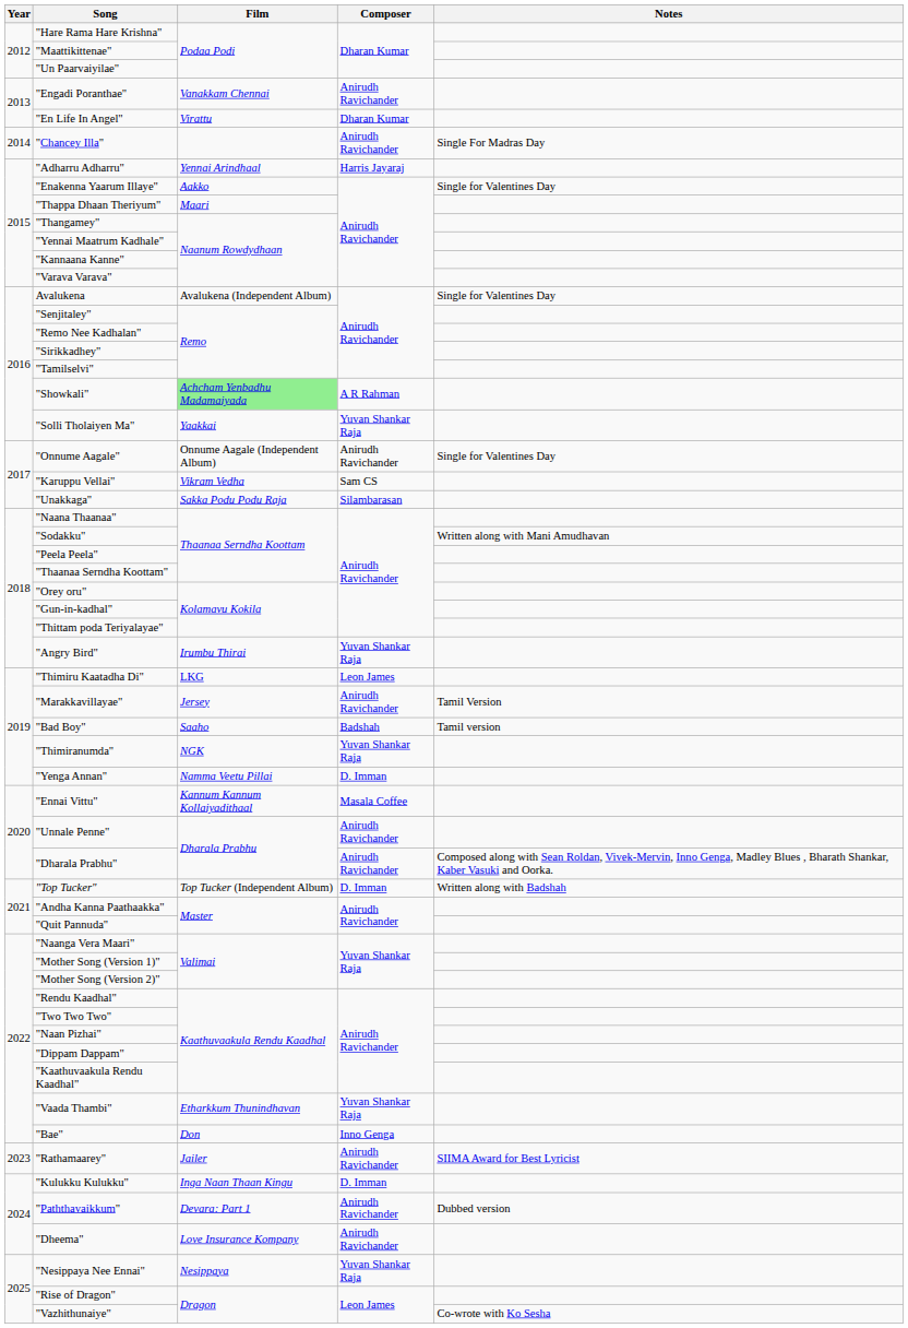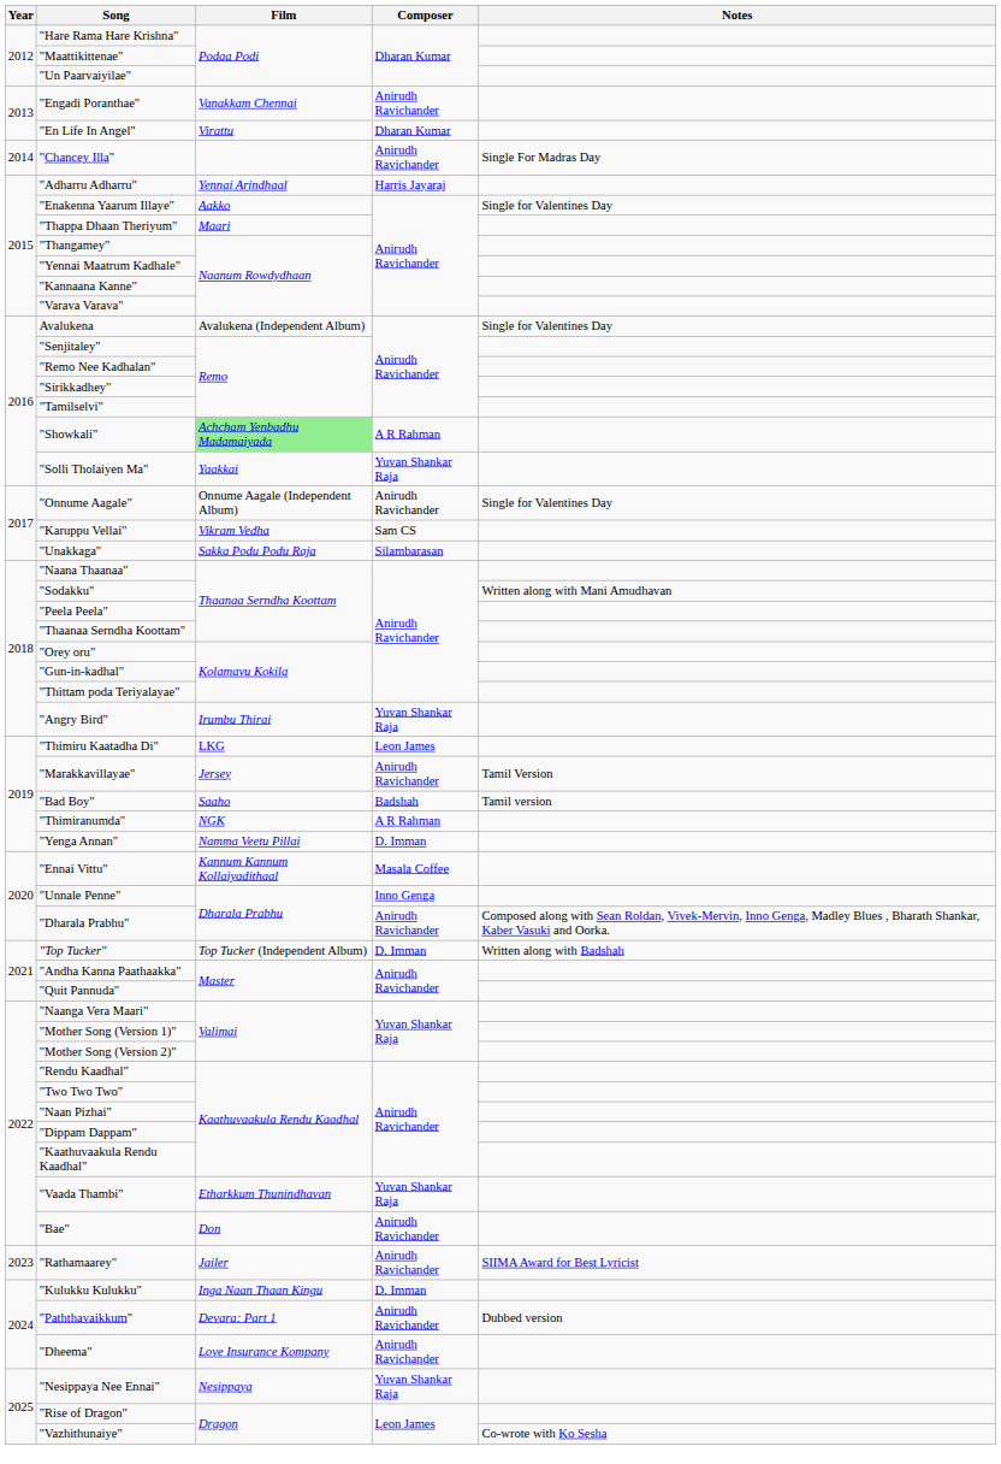 <table class="wikitable">
 <tr style="background:#ccc; text-align:center;">
 <th>Year</th>
 <th>Song</th>
 <th>Film</th>
 <th>Composer</th>
 <th>Notes</th>
 </tr>
 <tr>
 <td rowspan="3">2012</td>
 <td>"Hare Rama Hare Krishna"</td>
 <td rowspan="3"><em><a href='#'>Podaa Podi</a></em></td>
 <td rowspan="3"><a href='#'>Dharan Kumar</a></td>
 <td></td>
 </tr>
 <tr>
 <td>"Maattikittenae"</td>
 <td></td>
 </tr>
 <tr>
 <td>"Un Paarvaiyilae"</td>
 <td></td>
 </tr>
 <tr>
 <td rowspan="2">2013</td>
 <td>"Engadi Poranthae"</td>
 <td><em><a href='#'>Vanakkam Chennai</a></em></td>
 <td><a href='#'>Anirudh Ravichander</a></td>
 <td></td>
 </tr>
 <tr>
 <td>"En Life In Angel"</td>
 <td><em><a href='#'>Virattu</a></em></td>
 <td><a href='#'>Dharan Kumar</a></td>
 <td></td>
 </tr>
 <tr>
 <td rowspan="1">2014</td>
 <td>"<a href='#'>Chancey Illa</a>"</td>
 <td></td>
 <td><a href='#'>Anirudh Ravichander</a></td>
 <td>Single For Madras Day</td>
 </tr>
 <tr>
 <td rowspan="7">2015</td>
 <td>"Adharru Adharru"</td>
 <td><em><a href='#'>Yennai Arindhaal</a></em></td>
 <td><a href='#'>Harris Jayaraj</a></td>
 <td></td>
 </tr>
 <tr>
 <td>"Enakenna Yaarum Illaye"</td>
 <td><em><a href='#'>Aakko</a></em></td>
 <td rowspan="6"><a href='#'>Anirudh Ravichander</a></td>
 <td>Single for Valentines Day</td>
 </tr>
 <tr>
 <td>"Thappa Dhaan Theriyum"</td>
 <td><em><a href='#'>Maari</a></em></td>
 <td></td>
 </tr>
 <tr>
 <td>"Thangamey"</td>
 <td rowspan="4"><em><a href='#'>Naanum Rowdydhaan</a></em></td>
 <td></td>
 </tr>
 <tr>
 <td>"Yennai Maatrum Kadhale"</td>
 <td></td>
 </tr>
 <tr>
 <td>"Kannaana Kanne"</td>
 <td></td>
 </tr>
 <tr>
 <td>"Varava Varava"</td>
 <td></td>
 </tr>
 <tr>
 <td rowspan="7">2016</td>
 <td>Avalukena</td>
 <td>Avalukena (Independent Album)</td>
 <td rowspan="5"><a href='#'>Anirudh Ravichander</a></td>
 <td>Single for Valentines Day</td>
 </tr>
 <tr>
 <td>"Senjitaley"</td>
 <td rowspan="4"><em><a href='#'>Remo</a></em></td>
 <td></td>
 </tr>
 <tr>
 <td>"Remo Nee Kadhalan"</td>
 <td></td>
 </tr>
 <tr>
 <td>"Sirikkadhey"</td>
 <td></td>
 </tr>
 <tr>
 <td>"Tamilselvi"</td>
 <td></td>
 </tr>
 <tr>
 <td>"Showkali"</td>
 <td style="background: lightgreen;"><em><a href='#'>Achcham Yenbadhu Madamaiyada</a></em></td>
 <td><a href='#'>A R Rahman</a></td>
 <td></td>
 </tr>
 <tr>
 <td>"Solli Tholaiyen Ma"</td>
 <td><em><a href='#'>Yaakkai</a></em></td>
 <td><a href='#'>Yuvan Shankar Raja</a></td>
 <td></td>
 </tr>
 <tr>
 <td rowspan="3">2017</td>
 <td>"Onnume Aagale"</td>
 <td>Onnume Aagale (Independent Album)</td>
 <td>Anirudh Ravichander</td>
 <td>Single for Valentines Day</td>
 </tr>
 <tr>
 <td>"Karuppu Vellai"</td>
 <td><em><a href='#'>Vikram Vedha</a></em></td>
 <td>Sam CS</td>
 <td></td>
 </tr>
 <tr>
 <td>"Unakkaga"</td>
 <td><em><a href='#'>Sakka Podu Podu Raja</a></em></td>
 <td><a href='#'>Silambarasan</a></td>
 <td></td>
 </tr>
 <tr>
 <td rowspan="8">2018</td>
 <td>"Naana Thaanaa"</td>
 <td rowspan="4"><em><a href='#'>Thaanaa Serndha Koottam</a></em></td>
 <td rowspan="7"><a href='#'>Anirudh Ravichander</a></td>
 <td></td>
 </tr>
 <tr>
 <td>"Sodakku"</td>
 <td>Written along with Mani Amudhavan</td>
 </tr>
 <tr>
 <td>"Peela Peela"</td>
 <td></td>
 </tr>
 <tr>
 <td>"Thaanaa Serndha Koottam"</td>
 <td></td>
 </tr>
 <tr>
 <td>"Orey oru"</td>
 <td rowspan="3"><em><a href='#'>Kolamavu Kokila</a></em></td>
 <td></td>
 </tr>
 <tr>
 <td>"Gun-in-kadhal"</td>
 <td></td>
 </tr>
 <tr>
 <td>"Thittam poda Teriyalayae"</td>
 <td></td>
 </tr>
 <tr>
 <td>"Angry Bird"</td>
 <td><em><a href='#'>Irumbu Thirai</a></em></td>
 <td><a href='#'>Yuvan Shankar Raja</a></td>
 <td></td>
 </tr>
 <tr>
 <td rowspan= 5>2019</td>
 <td>"Thimiru Kaatadha Di"</td>
 <td><a href='#'>LKG</a></td>
 <td><a href='#'>Leon James</a></td>
 <td></td>
 </tr>
 <tr>
 <td>"Marakkavillayae"</td>
 <td><a href='#'><em>Jersey</em></a></td>
 <td><a href='#'>Anirudh Ravichander</a></td>
 <td>Tamil Version</td>
 </tr>
 <tr>
 <td>"Bad Boy"</td>
 <td><em><a href='#'>Saaho</a></em></td>
 <td><a href='#'>Badshah</a></td>
 <td>Tamil version</td>
 </tr>
 <tr>
 <td>"Thimiranumda"</td>
 <td><em><a href='#'>NGK</a></em></td>
-<td><a href='#'>Yuvan Shankar Raja</a></td>
+<td><a href='#'>A R Rahman</a></td>
 <td></td>
 </tr>
 <tr>
 <td>"Yenga Annan"</td>
 <td><em><a href='#'>Namma Veetu Pillai</a></em></td>
 <td><a href='#'>D. Imman</a></td>
 <td></td>
 </tr>
 <tr>
 <td rowspan=3>2020</td>
 <td>"Ennai Vittu"</td>
 <td><em><a href='#'>Kannum Kannum Kollaiyadithaal</a></em></td>
 <td><a href='#'>Masala Coffee</a></td>
 <td></td>
 </tr>
 <tr>
 <td>"Unnale Penne"</td>
 <td rowspan= 2><em><a href='#'>Dharala Prabhu</a></em></td>
-<td><a href='#'>Anirudh Ravichander</a></td>
+<td><a href='#'>Inno Genga</a></td>
 <td></td>
 </tr>
 <tr>
 <td>"Dharala Prabhu"</td>
 <td><a href='#'>Anirudh Ravichander</a></td>
 <td>Composed along with  <a href='#'>Sean Roldan</a>, <a href='#'>Vivek-Mervin</a>, <a href='#'>Inno Genga</a>, Madley Blues , Bharath Shankar, <a href='#'>Kaber Vasuki</a> and Oorka.</td>
 </tr>
 <tr>
 <td rowspan="3">2021</td>
 <td><em>"Top Tucker"</em></td>
 <td><em>Top Tucker</em> (Independent Album)</td>
 <td><a href='#'>D. Imman</a></td>
 <td>Written along with <a href='#'>Badshah</a></td>
 </tr>
 <tr>
 <td>"Andha Kanna Paathaakka"</td>
 <td rowspan="2"><em><a href='#'>Master</a></em></td>
 <td rowspan="2"><a href='#'>Anirudh Ravichander</a></td>
 <td></td>
 </tr>
 <tr>
 <td>"Quit Pannuda"</td>
 <td></td>
 </tr>
 <tr>
 <td rowspan="10">2022</td>
 <td>"Naanga Vera Maari"</td>
 <td rowspan="3"><em><a href='#'>Valimai</a></em></td>
 <td rowspan="3"><a href='#'>Yuvan Shankar Raja</a></td>
 <td></td>
 </tr>
 <tr>
 <td>"Mother Song (Version 1)"</td>
 <td></td>
 </tr>
 <tr>
 <td>"Mother Song (Version 2)"</td>
 <td></td>
 </tr>
 <tr>
 <td>"Rendu Kaadhal"</td>
 <td rowspan="5"><em><a href='#'>Kaathuvaakula Rendu Kaadhal</a></em></td>
 <td rowspan="5"><a href='#'>Anirudh Ravichander</a></td>
 <td></td>
 </tr>
 <tr>
 <td>"Two Two Two"</td>
 <td></td>
 </tr>
 <tr>
 <td>"Naan Pizhai"</td>
 <td></td>
 </tr>
 <tr>
 <td>"Dippam Dappam"</td>
 <td></td>
 </tr>
 <tr>
 <td>"Kaathuvaakula Rendu Kaadhal"</td>
 <td></td>
 </tr>
 <tr>
 <td>"Vaada Thambi"</td>
 <td><em><a href='#'>Etharkkum Thunindhavan</a></em></td>
 <td><a href='#'>Yuvan Shankar Raja</a></td>
 <td></td>
 </tr>
 <tr>
 <td>"Bae"</td>
 <td><em><a href='#'>Don</a></em></td>
-<td><a href='#'>Inno Genga</a></td>
+<td><a href='#'>Anirudh Ravichander</a></td>
 <td></td>
 </tr>
 <tr>
 <td rowspan="1">2023</td>
 <td>"Rathamaarey"</td>
 <td><em><a href='#'>Jailer</a></em></td>
 <td><a href='#'>Anirudh Ravichander</a></td>
 <td><a href='#'>SIIMA Award for Best Lyricist</a></td>
 </tr>
 <tr>
 <td rowspan="3">2024</td>
 <td>"Kulukku Kulukku"</td>
 <td><em><a href='#'>Inga Naan Thaan Kingu</a></em></td>
 <td><a href='#'>D. Imman</a></td>
 <td></td>
 </tr>
 <tr>
 <td>"<a href='#'>Paththavaikkum</a>"</td>
 <td><em><a href='#'>Devara: Part 1</a></em></td>
 <td><a href='#'>Anirudh Ravichander</a></td>
 <td>Dubbed version</td>
 </tr>
 <tr>
 <td>"Dheema"</td>
 <td><em><a href='#'>Love Insurance Kompany</a></em></td>
 <td><a href='#'>Anirudh Ravichander</a></td>
 <td></td>
 </tr>
 <tr>
 <td rowspan="3">2025</td>
 <td>"Nesippaya Nee Ennai"</td>
 <td><em><a href='#'>Nesippaya</a></em></td>
 <td><a href='#'>Yuvan Shankar Raja</a></td>
 <td></td>
 </tr>
 <tr>
 <td>"Rise of Dragon"</td>
 <td rowspan="2"><em><a href='#'>Dragon</a></em></td>
 <td rowspan="2"><a href='#'>Leon James</a></td>
 <td></td>
 </tr>
 <tr>
 <td>"Vazhithunaiye"</td>
 <td>Co-wrote with <a href='#'>Ko Sesha</a></td>
 </tr>
 </table>
